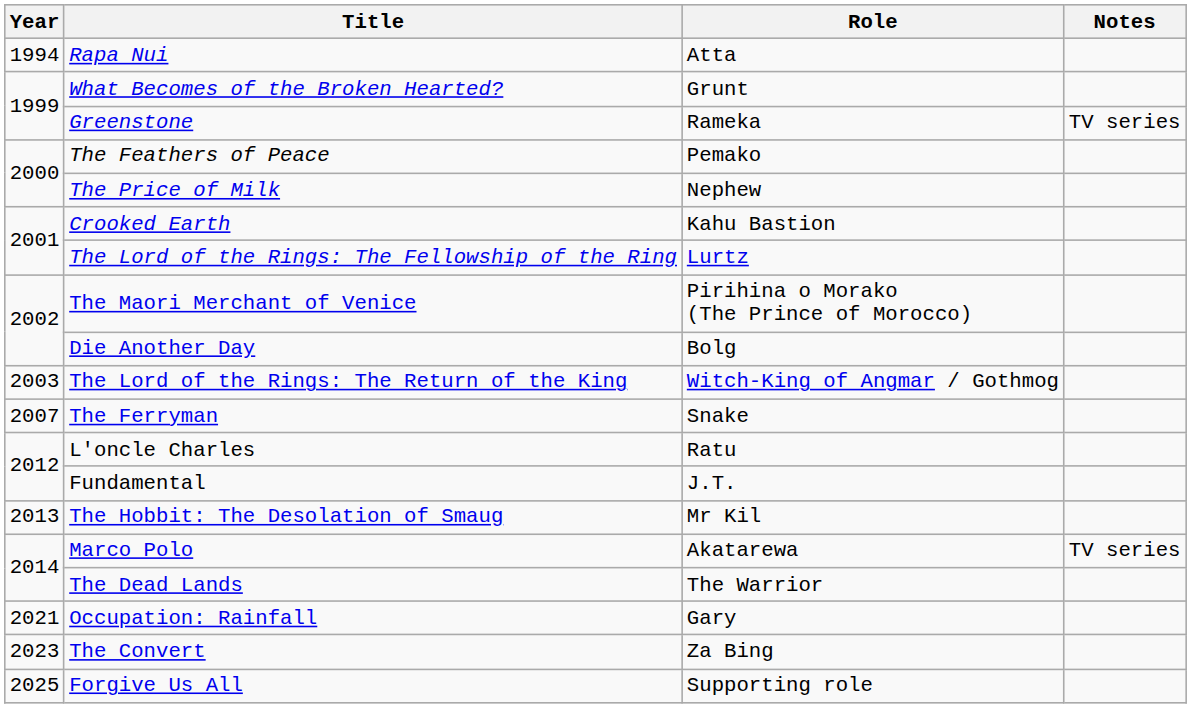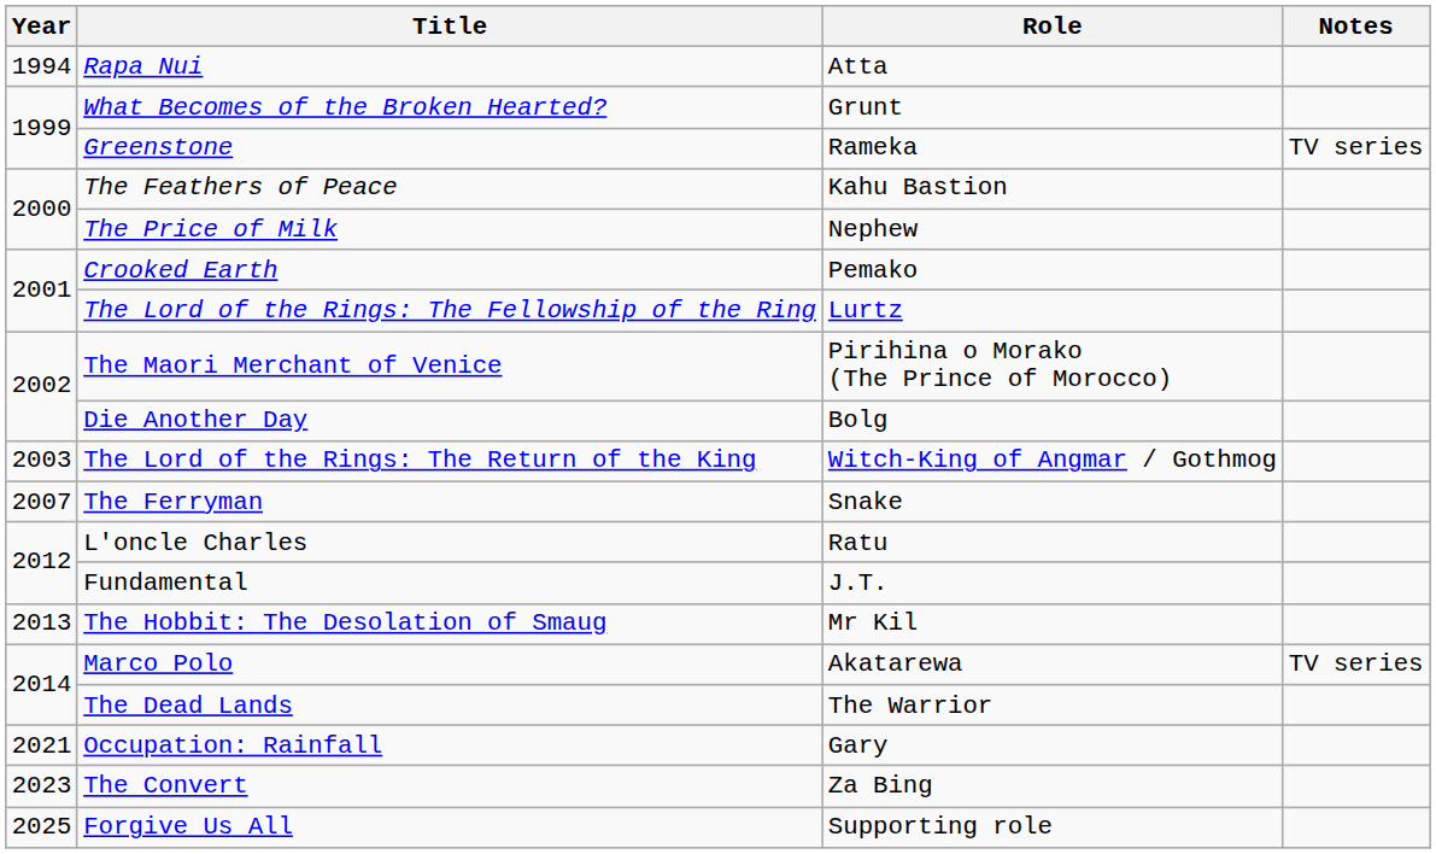 <table class="wikitable sortable">
 <tr>
 <th>Year</th>
 <th>Title</th>
 <th>Role</th>
 <th>Notes</th>
 </tr>
 <tr>
 <td>1994</td>
 <td><em><a href='#'>Rapa Nui</a></em></td>
 <td>Atta</td>
 <td></td>
 </tr>
 <tr>
 <td rowspan="2">1999</td>
 <td><em><a href='#'>What Becomes of the Broken Hearted?</a></em></td>
 <td>Grunt</td>
 <td></td>
 </tr>
 <tr>
 <td><em><a href='#'>Greenstone</a></em></td>
 <td>Rameka</td>
 <td>TV series</td>
 </tr>
 <tr>
 <td rowspan="2">2000</td>
 <td><em>The Feathers of Peace</em></td>
-<td>Pemako</td>
+<td>Kahu Bastion</td>
 <td></td>
 </tr>
 <tr>
 <td><em><a href='#'>The Price of Milk</a></em></td>
 <td>Nephew</td>
 <td></td>
 </tr>
 <tr>
 <td rowspan="2">2001</td>
 <td><em><a href='#'>Crooked Earth</a></em></td>
-<td>Kahu Bastion</td>
+<td>Pemako</td>
 <td></td>
 </tr>
 <tr>
 <td><em><a href='#'>The Lord of the Rings: The Fellowship of the Ring</a></td>
 <td><a href='#'>Lurtz</a></td>
 <td></td>
 </tr>
 <tr>
 <td rowspan="2">2002</td>
 <td></em><a href='#'>The Maori Merchant of Venice</a><em></td>
 <td>Pirihina o Morako <br> (The Prince of Morocco)</td>
 <td></td>
 </tr>
 <tr>
 <td></em><a href='#'>Die Another Day</a><em></td>
 <td>Bolg</td>
 <td></td>
 </tr>
 <tr>
 <td>2003</td>
 <td></em><a href='#'>The Lord of the Rings: The Return of the King</a><em></td>
 <td><a href='#'>Witch-King of Angmar</a> / Gothmog</td>
 <td></td>
 </tr>
 <tr>
 <td>2007</td>
 <td></em><a href='#'>The Ferryman</a><em></td>
 <td>Snake</td>
 <td></td>
 </tr>
 <tr>
 <td rowspan="2">2012</td>
 <td></em>L'oncle Charles<em></td>
 <td>Ratu</td>
 <td></td>
 </tr>
 <tr>
 <td></em>Fundamental<em></td>
 <td>J.T.</td>
 <td></td>
 </tr>
 <tr>
 <td>2013</td>
 <td></em><a href='#'>The Hobbit: The Desolation of Smaug</a><em></td>
 <td>Mr Kil</td>
 <td></td>
 </tr>
 <tr>
 <td rowspan="2">2014</td>
 <td></em><a href='#'>Marco Polo</a><em></td>
 <td>Akatarewa</td>
 <td>TV series</td>
 </tr>
 <tr>
 <td></em><a href='#'>The Dead Lands</a><em></td>
 <td>The Warrior</td>
 <td></td>
 </tr>
 <tr>
 <td>2021</td>
 <td></em><a href='#'>Occupation: Rainfall</a><em></td>
 <td>Gary</td>
 <td></td>
 </tr>
 <tr>
 <td>2023</td>
 <td></em><a href='#'>The Convert</a><em></td>
 <td>Za Bing</td>
 <td></td>
 </tr>
 <tr>
 <td>2025</td>
 <td></em><a href='#'>Forgive Us All</a><em></td>
 <td>Supporting role</td>
 <td></td>
 </tr>
 </table>
